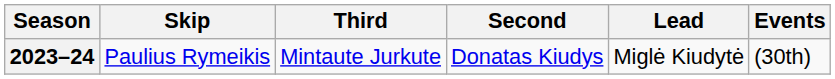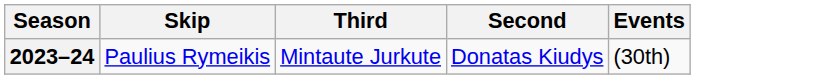 <table class="wikitable">
 <tr>
 <th scope="col">Season</th>
 <th scope="col">Skip</th>
 <th scope="col">Third</th>
 <th scope="col">Second</th>
-<th scope="col">Lead</th>
 <th scope="col">Events</th>
 </tr>
 <tr>
 <th scope="row">2023–24</th>
 <td><a href='#'>Paulius Rymeikis</a></td>
 <td><a href='#'>Mintaute Jurkute</a></td>
 <td><a href='#'>Donatas Kiudys</a></td>
-<td>Miglė Kiudytė</td>
 <td> (30th)</td>
 </tr>
 </table>
